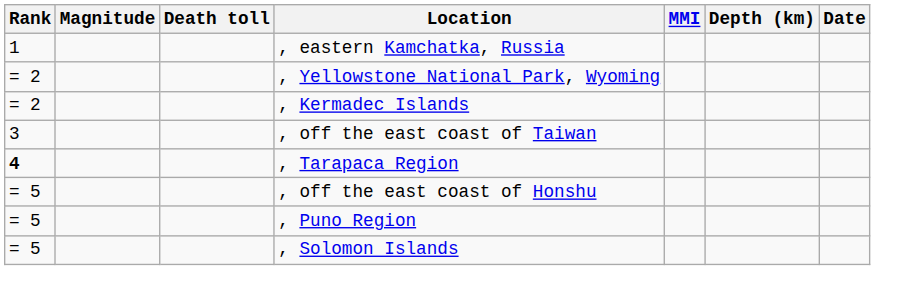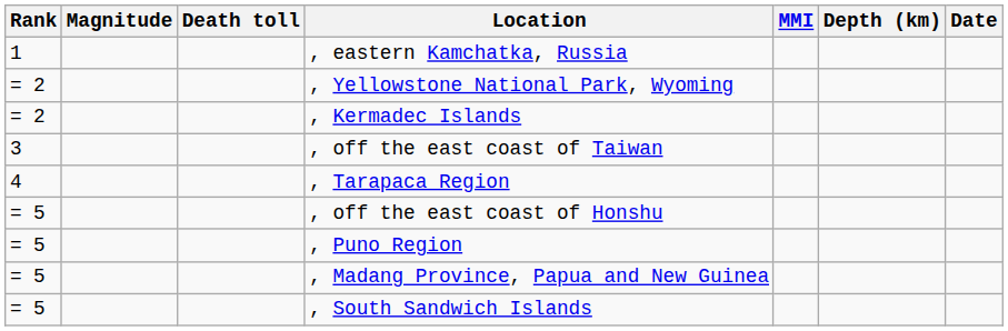 <table class="sortable wikitable" style="font-size:100%;">
 <tr>
 <th>Rank</th>
 <th>Magnitude</th>
 <th>Death toll</th>
 <th>Location</th>
 <th><a href='#'>MMI</a></th>
 <th>Depth (km)</th>
 <th>Date</th>
 </tr>
 <tr>
 <td>1</td>
 <td></td>
 <td></td>
 <td>, eastern <a href='#'>Kamchatka</a>, <a href='#'>Russia</a></td>
 <td></td>
 <td></td>
 <td></td>
 </tr>
 <tr>
 <td>= 2</td>
 <td></td>
 <td></td>
 <td>, <a href='#'>Yellowstone National Park</a>, <a href='#'>Wyoming</a></td>
 <td></td>
 <td></td>
 <td></td>
 </tr>
 <tr>
 <td>= 2</td>
 <td></td>
 <td></td>
 <td>, <a href='#'>Kermadec Islands</a></td>
 <td></td>
 <td></td>
 <td></td>
 </tr>
 <tr>
 <td>3</td>
 <td></td>
 <td></td>
 <td>, off the east coast of <a href='#'>Taiwan</a></td>
 <td></td>
 <td></td>
 <td></td>
 </tr>
 <tr>
-<td><strong>4</strong></td>
+<td>4</td>
 <td></td>
 <td></td>
 <td>, <a href='#'>Tarapaca Region</a></td>
 <td></td>
 <td></td>
 <td></td>
 </tr>
 <tr>
 <td>= 5</td>
 <td></td>
 <td></td>
 <td>, off the east coast of <a href='#'>Honshu</a></td>
 <td></td>
 <td></td>
 <td></td>
 </tr>
 <tr>
 <td>= 5</td>
 <td></td>
 <td></td>
 <td>, <a href='#'>Puno Region</a></td>
 <td></td>
 <td></td>
 <td></td>
 </tr>
 <tr>
 <td>= 5</td>
 <td></td>
 <td></td>
-<td>, <a href='#'>Solomon Islands</a></td>
+<td>, <a href='#'>Madang Province</a>, <a href='#'>Papua and New Guinea</a></td>
+<td></td>
+<td></td>
+<td></td>
+</tr>
+<tr>
+<td>= 5</td>
+<td></td>
+<td></td>
+<td>, <a href='#'>South Sandwich Islands</a></td>
 <td></td>
 <td></td>
 <td></td>
 </tr>
 </table>
